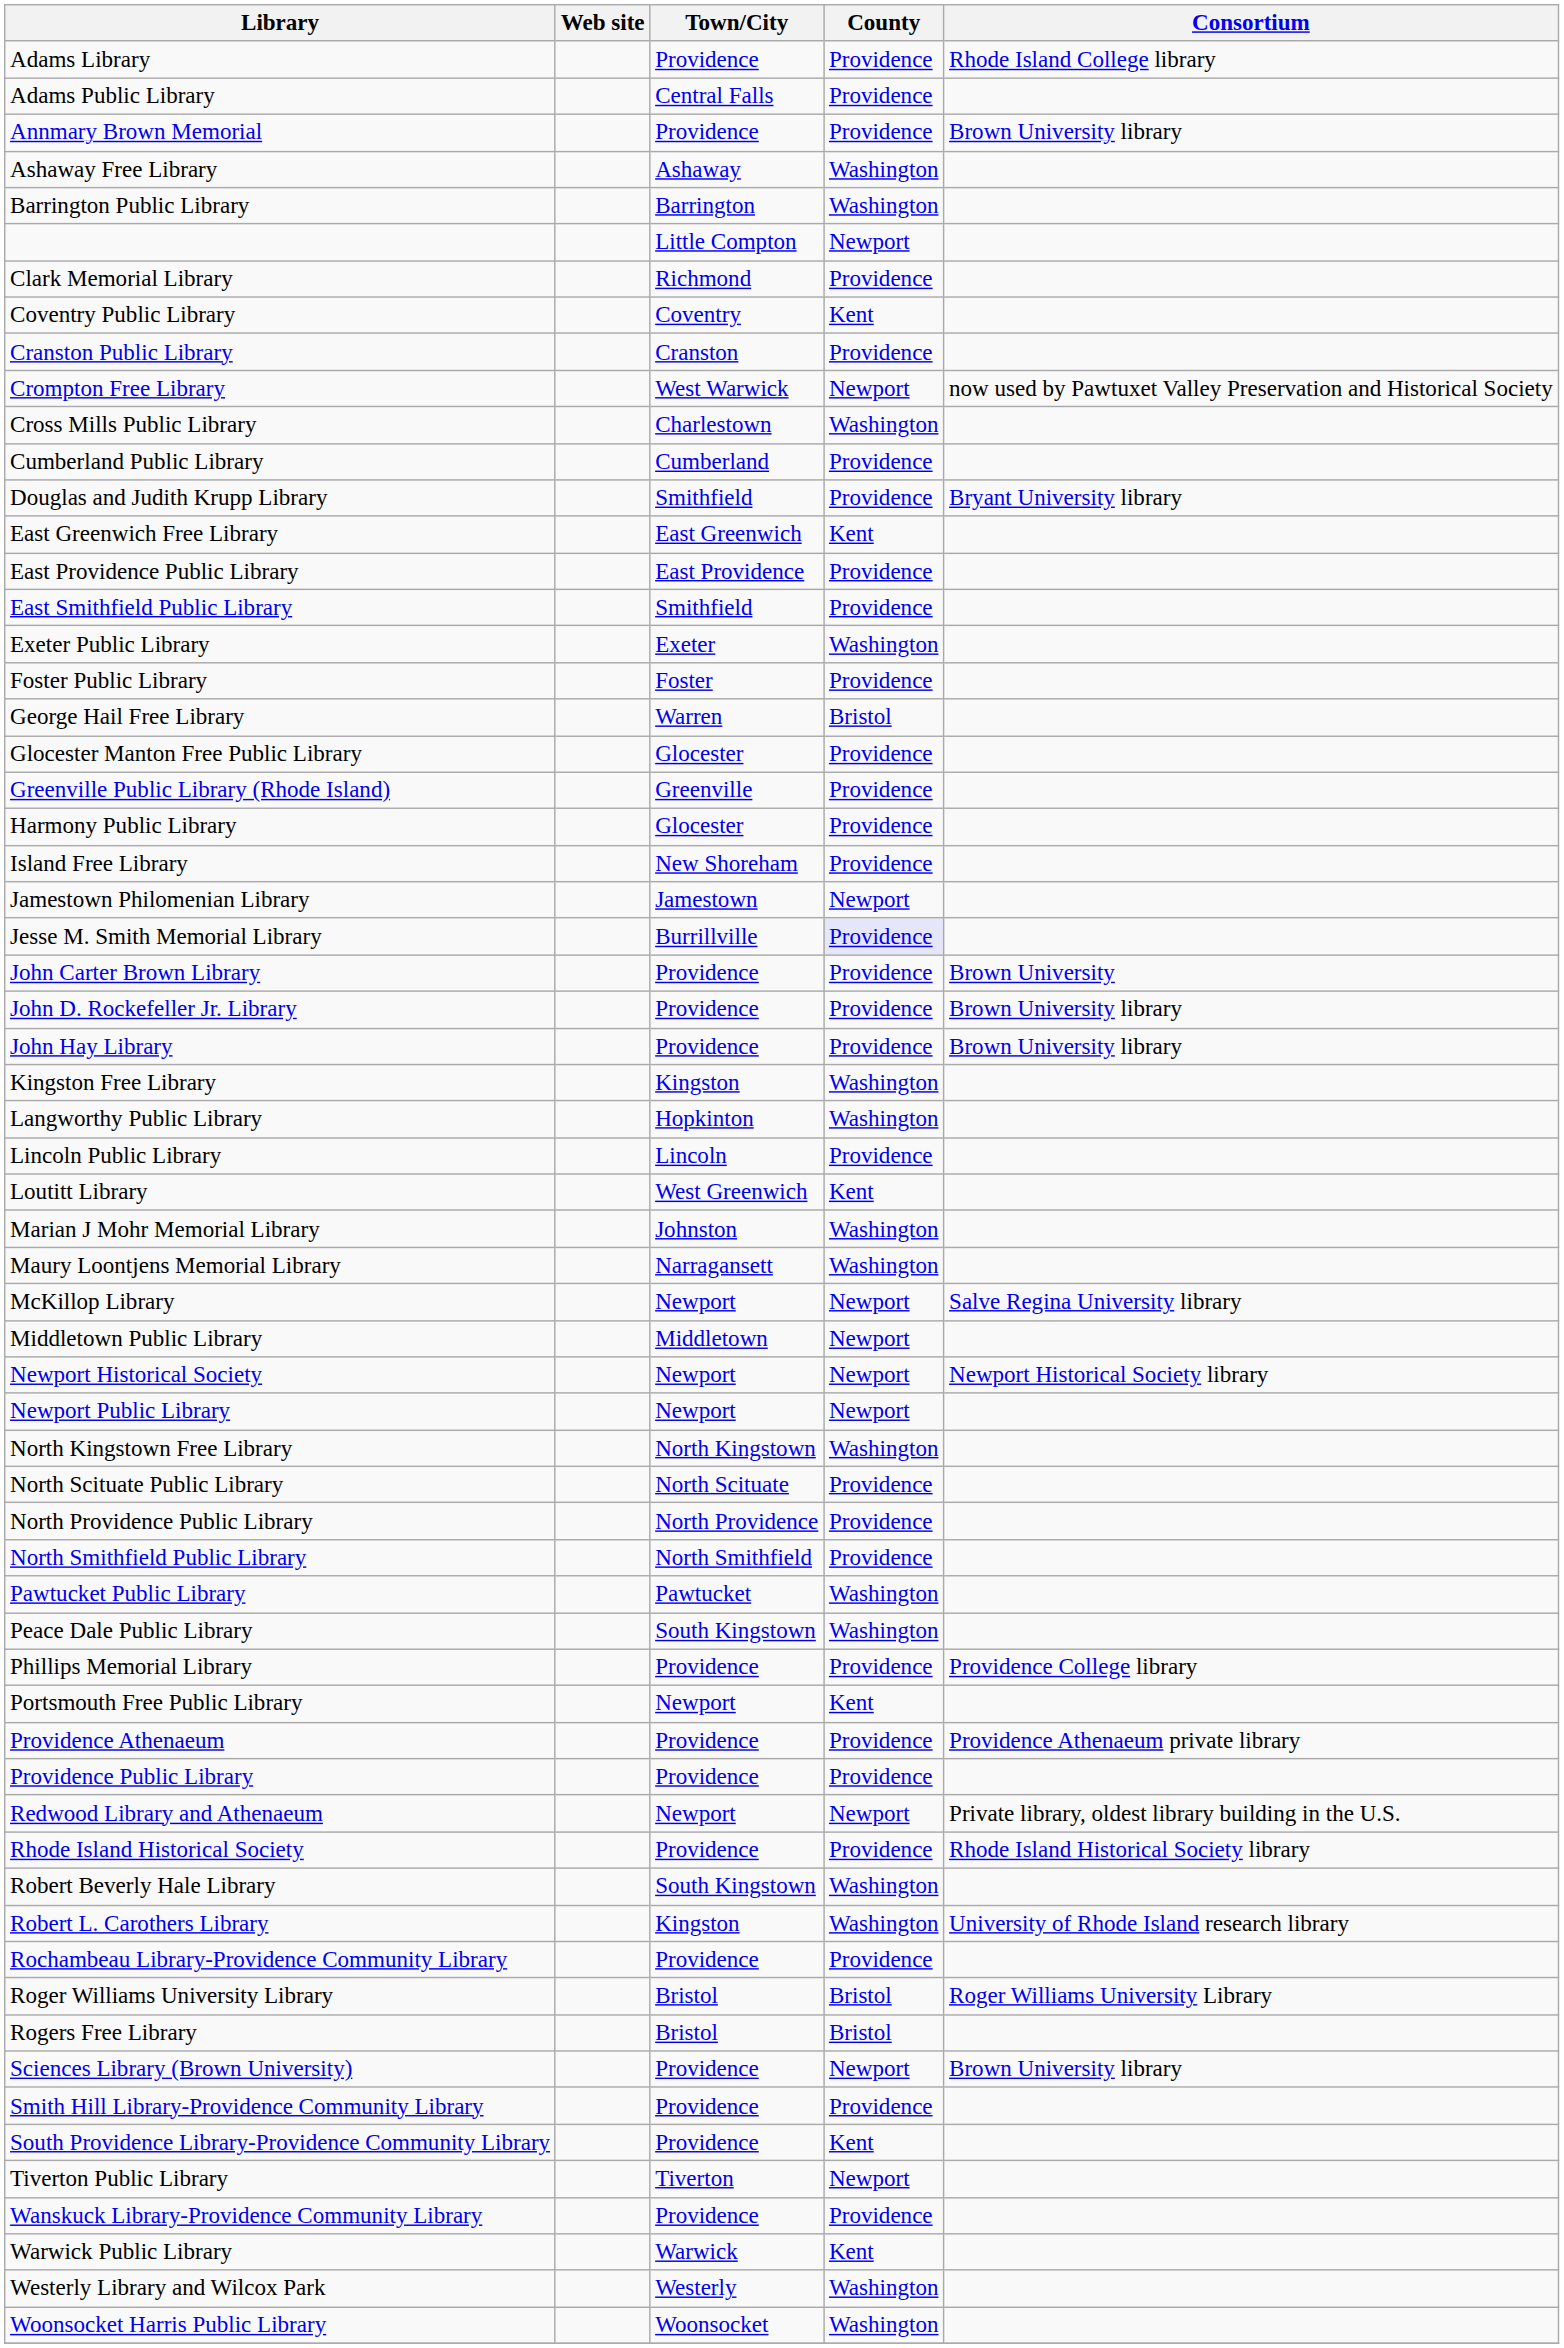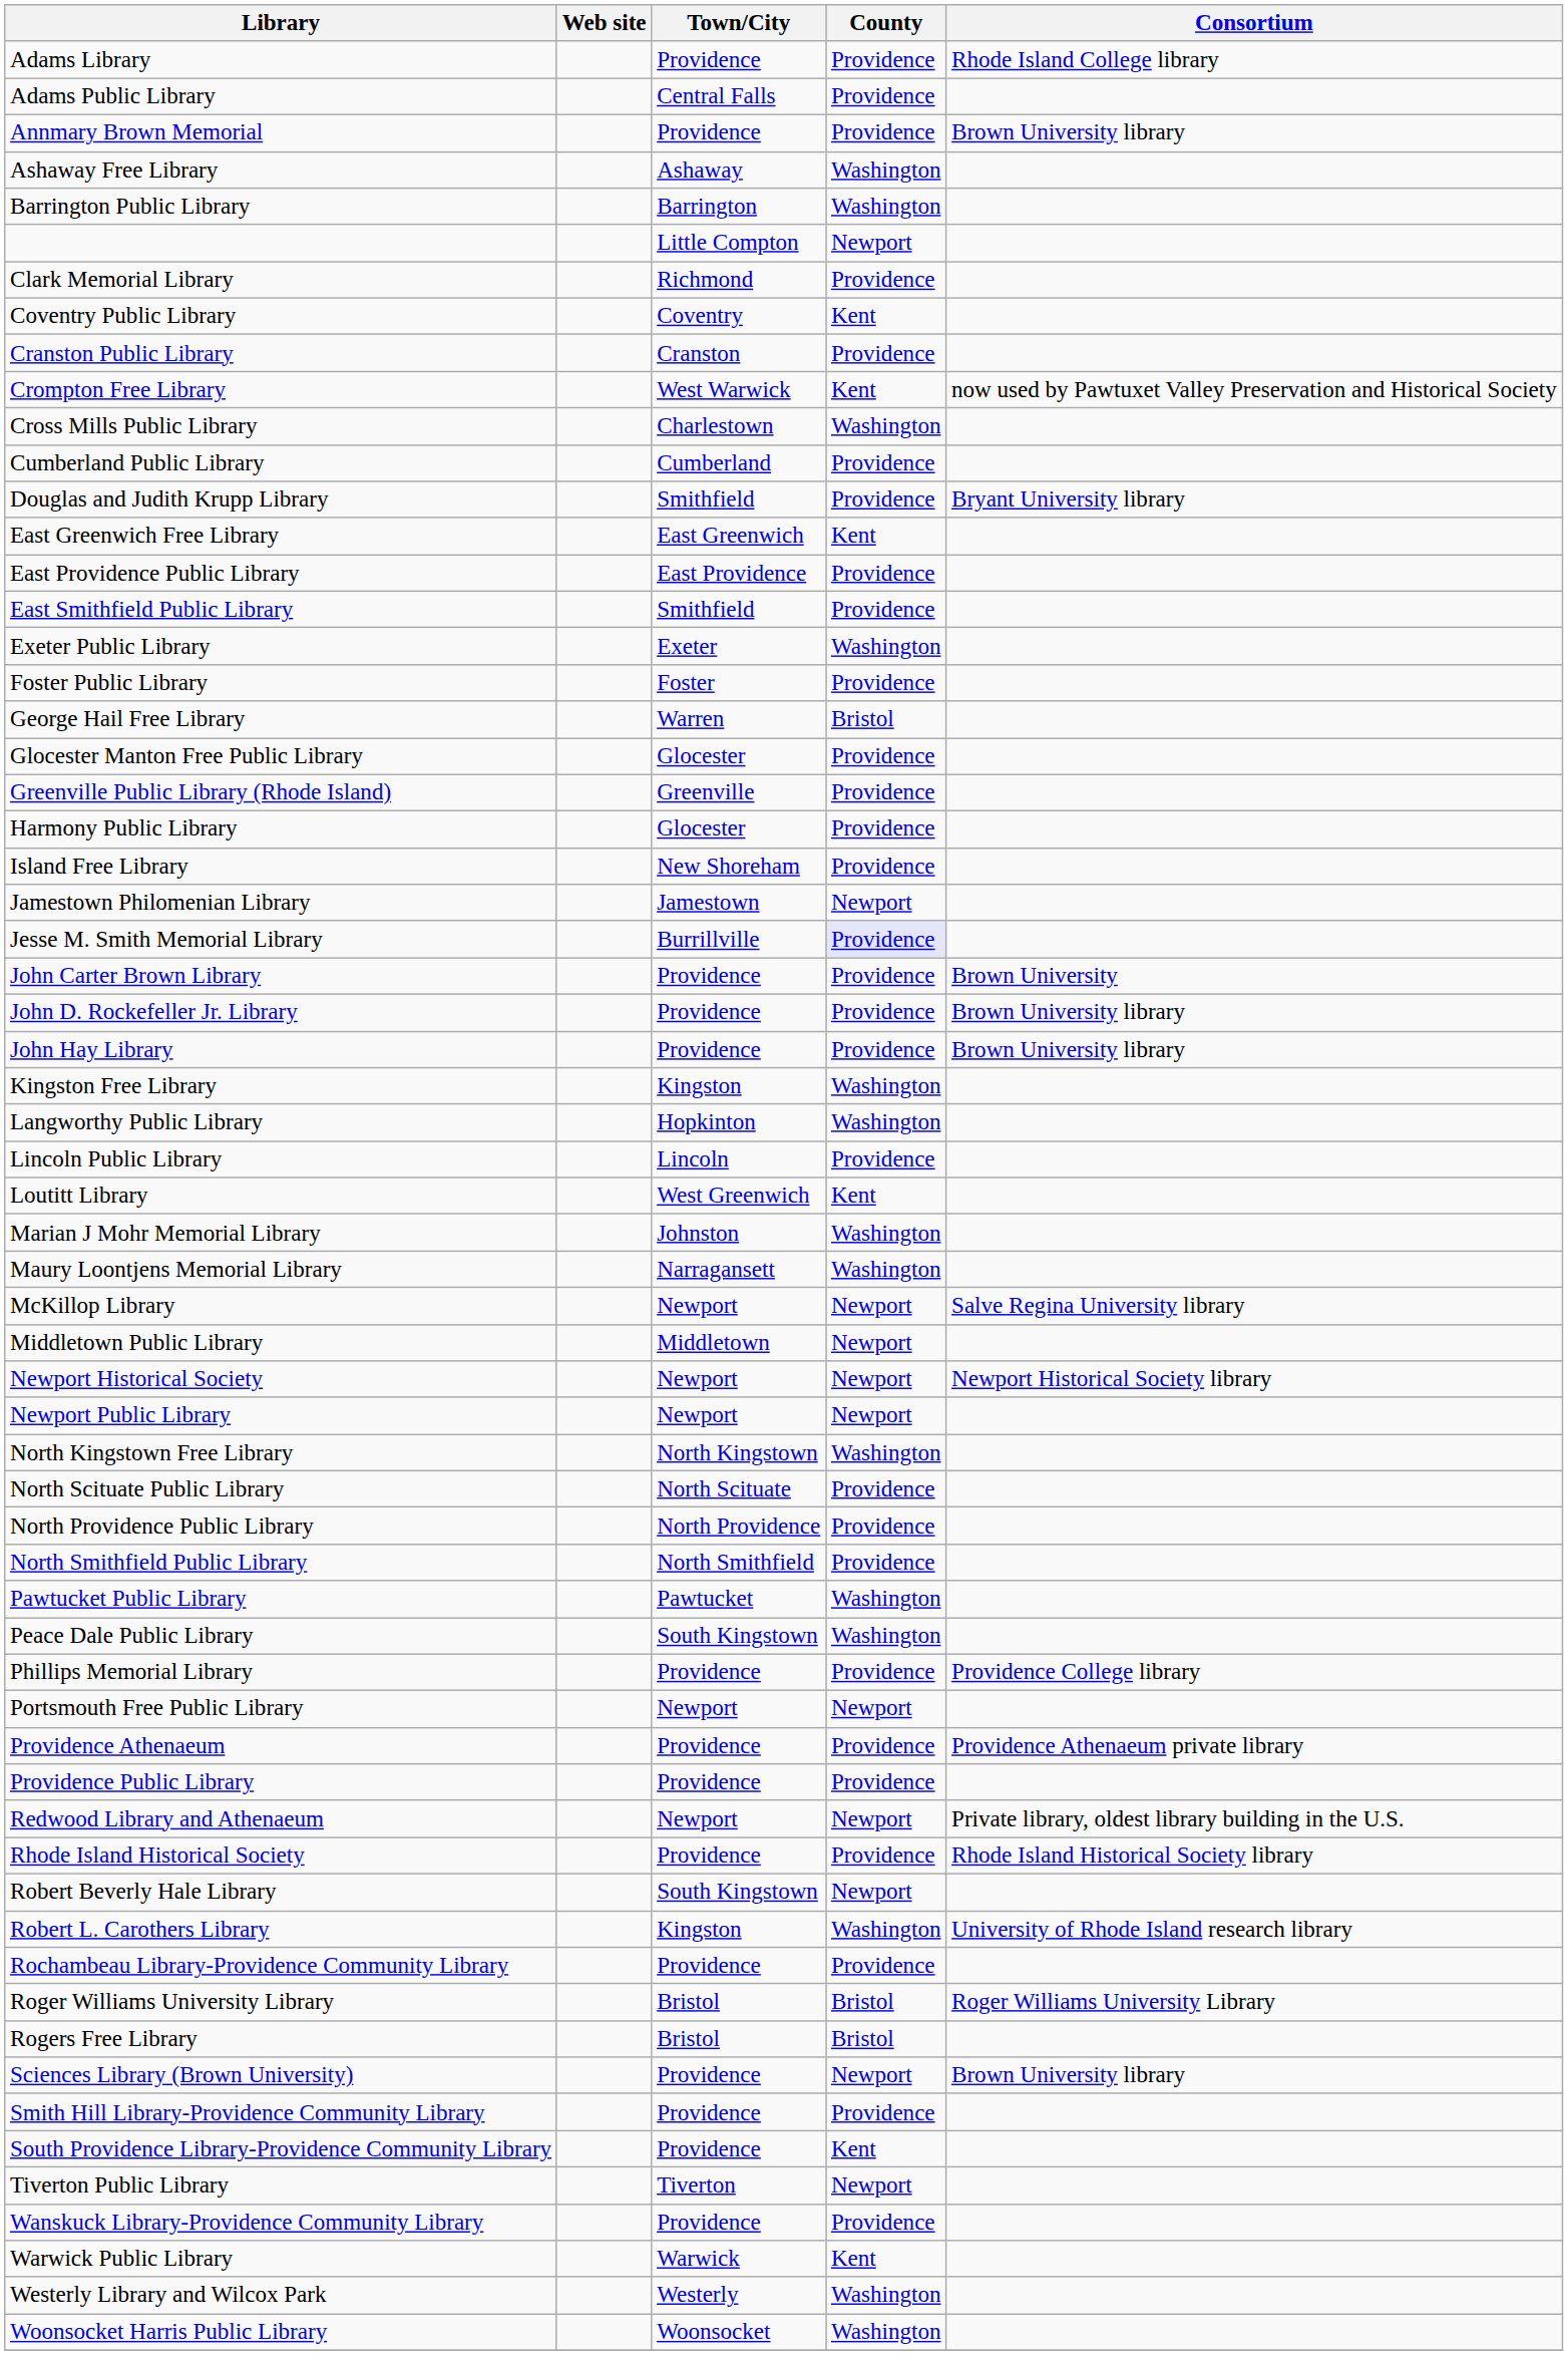 <table class="wikitable sortable">
 <tr>
 <th>Library</th>
 <th>Web site</th>
 <th>Town/City</th>
 <th>County</th>
 <th><a href='#'>Consortium</a></th>
 </tr>
 <tr>
 <td>Adams Library</td>
 <td></td>
 <td><a href='#'>Providence</a></td>
 <td><a href='#'>Providence</a></td>
 <td><a href='#'>Rhode Island College</a> library</td>
 </tr>
 <tr>
 <td>Adams Public Library</td>
 <td></td>
 <td><a href='#'>Central Falls</a></td>
 <td><a href='#'>Providence</a></td>
 <td></td>
 </tr>
 <tr>
 <td><a href='#'>Annmary Brown Memorial</a></td>
 <td></td>
 <td><a href='#'>Providence</a></td>
 <td><a href='#'>Providence</a></td>
 <td><a href='#'>Brown University</a> library</td>
 </tr>
 <tr>
 <td>Ashaway Free Library</td>
 <td></td>
 <td><a href='#'>Ashaway</a></td>
 <td><a href='#'>Washington</a></td>
 <td></td>
 </tr>
 <tr>
 <td>Barrington Public Library</td>
 <td></td>
 <td><a href='#'>Barrington</a></td>
 <td><a href='#'>Washington</a></td>
 <td></td>
 </tr>
 <tr>
 <td></td>
 <td></td>
 <td><a href='#'>Little Compton</a></td>
 <td><a href='#'>Newport</a></td>
 <td></td>
 </tr>
 <tr>
 <td>Clark Memorial Library</td>
 <td></td>
 <td><a href='#'>Richmond</a></td>
 <td><a href='#'>Providence</a></td>
 <td></td>
 </tr>
 <tr>
 <td>Coventry Public Library</td>
 <td></td>
 <td><a href='#'>Coventry</a></td>
 <td><a href='#'>Kent</a></td>
 <td></td>
 </tr>
 <tr>
 <td><a href='#'>Cranston Public Library</a></td>
 <td></td>
 <td><a href='#'>Cranston</a></td>
 <td><a href='#'>Providence</a></td>
 <td></td>
 </tr>
 <tr>
 <td><a href='#'>Crompton Free Library</a></td>
 <td></td>
 <td><a href='#'>West Warwick</a></td>
-<td><a href='#'>Newport</a></td>
+<td><a href='#'>Kent</a></td>
 <td>now used by Pawtuxet Valley Preservation and Historical Society</td>
 </tr>
 <tr>
 <td>Cross Mills Public Library</td>
 <td></td>
 <td><a href='#'>Charlestown</a></td>
 <td><a href='#'>Washington</a></td>
 <td></td>
 </tr>
 <tr>
 <td>Cumberland Public Library</td>
 <td></td>
 <td><a href='#'>Cumberland</a></td>
 <td><a href='#'>Providence</a></td>
 <td></td>
 </tr>
 <tr>
 <td>Douglas and Judith Krupp Library</td>
 <td></td>
 <td><a href='#'>Smithfield</a></td>
 <td><a href='#'>Providence</a></td>
 <td><a href='#'>Bryant University</a> library</td>
 </tr>
 <tr>
 <td>East Greenwich Free Library</td>
 <td></td>
 <td><a href='#'>East Greenwich</a></td>
 <td><a href='#'>Kent</a></td>
 <td></td>
 </tr>
 <tr>
 <td>East Providence Public Library</td>
 <td></td>
 <td><a href='#'>East Providence</a></td>
 <td><a href='#'>Providence</a></td>
 <td></td>
 </tr>
 <tr>
 <td><a href='#'>East Smithfield Public Library</a></td>
 <td></td>
 <td><a href='#'>Smithfield</a></td>
 <td><a href='#'>Providence</a></td>
 <td></td>
 </tr>
 <tr>
 <td>Exeter Public Library</td>
 <td></td>
 <td><a href='#'>Exeter</a></td>
 <td><a href='#'>Washington</a></td>
 <td></td>
 </tr>
 <tr>
 <td>Foster Public Library</td>
 <td></td>
 <td><a href='#'>Foster</a></td>
 <td><a href='#'>Providence</a></td>
 <td></td>
 </tr>
 <tr>
 <td>George Hail Free Library</td>
 <td></td>
 <td><a href='#'>Warren</a></td>
 <td><a href='#'>Bristol</a></td>
 <td></td>
 </tr>
 <tr>
 <td>Glocester Manton Free Public Library</td>
 <td></td>
 <td><a href='#'>Glocester</a></td>
 <td><a href='#'>Providence</a></td>
 <td></td>
 </tr>
 <tr>
 <td><a href='#'>Greenville Public Library (Rhode Island)</a></td>
 <td></td>
 <td><a href='#'>Greenville</a></td>
 <td><a href='#'>Providence</a></td>
 <td></td>
 </tr>
 <tr>
 <td>Harmony Public Library</td>
 <td></td>
 <td><a href='#'>Glocester</a></td>
 <td><a href='#'>Providence</a></td>
 <td></td>
 </tr>
 <tr>
 <td>Island Free Library</td>
 <td></td>
 <td><a href='#'>New Shoreham</a></td>
 <td><a href='#'>Providence</a></td>
 <td></td>
 </tr>
 <tr>
 <td>Jamestown Philomenian Library</td>
 <td></td>
 <td><a href='#'>Jamestown</a></td>
 <td><a href='#'>Newport</a></td>
 <td></td>
 </tr>
 <tr>
 <td>Jesse M. Smith Memorial Library</td>
 <td></td>
 <td><a href='#'>Burrillville</a></td>
 <td style="background: lavender;"><a href='#'>Providence</a></td>
 <td></td>
 </tr>
 <tr>
 <td><a href='#'>John Carter Brown Library</a></td>
 <td></td>
 <td><a href='#'>Providence</a></td>
 <td><a href='#'>Providence</a></td>
 <td><a href='#'>Brown University</a></td>
 </tr>
 <tr>
 <td><a href='#'>John D. Rockefeller Jr. Library</a></td>
 <td></td>
 <td><a href='#'>Providence</a></td>
 <td><a href='#'>Providence</a></td>
 <td><a href='#'>Brown University</a> library</td>
 </tr>
 <tr>
 <td><a href='#'>John Hay Library</a></td>
 <td></td>
 <td><a href='#'>Providence</a></td>
 <td><a href='#'>Providence</a></td>
 <td><a href='#'>Brown University</a> library</td>
 </tr>
 <tr>
 <td>Kingston Free Library</td>
 <td></td>
 <td><a href='#'>Kingston</a></td>
 <td><a href='#'>Washington</a></td>
 <td></td>
 </tr>
 <tr>
 <td>Langworthy Public Library</td>
 <td></td>
 <td><a href='#'>Hopkinton</a></td>
 <td><a href='#'>Washington</a></td>
 <td></td>
 </tr>
 <tr>
 <td>Lincoln Public Library</td>
 <td></td>
 <td><a href='#'>Lincoln</a></td>
 <td><a href='#'>Providence</a></td>
 <td></td>
 </tr>
 <tr>
 <td>Loutitt Library</td>
 <td></td>
 <td><a href='#'>West Greenwich</a></td>
 <td><a href='#'>Kent</a></td>
 <td></td>
 </tr>
 <tr>
 <td>Marian J Mohr Memorial Library</td>
 <td></td>
 <td><a href='#'>Johnston</a></td>
 <td><a href='#'>Washington</a></td>
 <td></td>
 </tr>
 <tr>
 <td>Maury Loontjens Memorial Library</td>
 <td></td>
 <td><a href='#'>Narragansett</a></td>
 <td><a href='#'>Washington</a></td>
 <td></td>
 </tr>
 <tr>
 <td>McKillop Library</td>
 <td></td>
 <td><a href='#'>Newport</a></td>
 <td><a href='#'>Newport</a></td>
 <td><a href='#'>Salve Regina University</a> library</td>
 </tr>
 <tr>
 <td>Middletown Public Library</td>
 <td></td>
 <td><a href='#'>Middletown</a></td>
 <td><a href='#'>Newport</a></td>
 <td></td>
 </tr>
 <tr>
 <td><a href='#'>Newport Historical Society</a></td>
 <td></td>
 <td><a href='#'>Newport</a></td>
 <td><a href='#'>Newport</a></td>
 <td><a href='#'>Newport Historical Society</a> library</td>
 </tr>
 <tr>
 <td><a href='#'>Newport Public Library</a></td>
 <td></td>
 <td><a href='#'>Newport</a></td>
 <td><a href='#'>Newport</a></td>
 <td></td>
 </tr>
 <tr>
 <td>North Kingstown Free Library</td>
 <td></td>
 <td><a href='#'>North Kingstown</a></td>
 <td><a href='#'>Washington</a></td>
 <td></td>
 </tr>
 <tr>
 <td>North Scituate Public Library</td>
 <td></td>
 <td><a href='#'>North Scituate</a></td>
 <td><a href='#'>Providence</a></td>
 <td></td>
 </tr>
 <tr>
 <td>North Providence Public Library</td>
 <td></td>
 <td><a href='#'>North Providence</a></td>
 <td><a href='#'>Providence</a></td>
 <td></td>
 </tr>
 <tr>
 <td><a href='#'>North Smithfield Public Library</a></td>
 <td></td>
 <td><a href='#'>North Smithfield</a></td>
 <td><a href='#'>Providence</a></td>
 <td></td>
 </tr>
 <tr>
 <td><a href='#'>Pawtucket Public Library</a></td>
 <td></td>
 <td><a href='#'>Pawtucket</a></td>
 <td><a href='#'>Washington</a></td>
 <td></td>
 </tr>
 <tr>
 <td>Peace Dale Public Library</td>
 <td></td>
 <td><a href='#'>South Kingstown</a></td>
 <td><a href='#'>Washington</a></td>
 <td></td>
 </tr>
 <tr>
 <td>Phillips Memorial Library</td>
 <td></td>
 <td><a href='#'>Providence</a></td>
 <td><a href='#'>Providence</a></td>
 <td><a href='#'>Providence College</a> library</td>
 </tr>
 <tr>
 <td>Portsmouth Free Public Library</td>
 <td></td>
 <td><a href='#'>Newport</a></td>
-<td><a href='#'>Kent</a></td>
+<td><a href='#'>Newport</a></td>
 <td></td>
 </tr>
 <tr>
 <td><a href='#'>Providence Athenaeum</a></td>
 <td></td>
 <td><a href='#'>Providence</a></td>
 <td><a href='#'>Providence</a></td>
 <td><a href='#'>Providence Athenaeum</a> private library</td>
 </tr>
 <tr>
 <td><a href='#'>Providence Public Library</a></td>
 <td></td>
 <td><a href='#'>Providence</a></td>
 <td><a href='#'>Providence</a></td>
 <td></td>
 </tr>
 <tr>
 <td><a href='#'>Redwood Library and Athenaeum</a></td>
 <td></td>
 <td><a href='#'>Newport</a></td>
 <td><a href='#'>Newport</a></td>
 <td>Private library, oldest library building in the U.S.</td>
 </tr>
 <tr>
 <td><a href='#'>Rhode Island Historical Society</a></td>
 <td></td>
 <td><a href='#'>Providence</a></td>
 <td><a href='#'>Providence</a></td>
 <td><a href='#'>Rhode Island Historical Society</a> library</td>
 </tr>
 <tr>
 <td>Robert Beverly Hale Library</td>
 <td></td>
 <td><a href='#'>South Kingstown</a></td>
-<td><a href='#'>Washington</a></td>
+<td><a href='#'>Newport</a></td>
 <td></td>
 </tr>
 <tr>
 <td><a href='#'>Robert L. Carothers Library</a></td>
 <td></td>
 <td><a href='#'>Kingston</a></td>
 <td><a href='#'>Washington</a></td>
 <td><a href='#'>University of Rhode Island</a> research library</td>
 </tr>
 <tr>
 <td><a href='#'>Rochambeau Library-Providence Community Library</a></td>
 <td></td>
 <td><a href='#'>Providence</a></td>
 <td><a href='#'>Providence</a></td>
 <td></td>
 </tr>
 <tr>
 <td>Roger Williams University Library</td>
 <td></td>
 <td><a href='#'>Bristol</a></td>
 <td><a href='#'>Bristol</a></td>
 <td><a href='#'>Roger Williams University</a> Library</td>
 </tr>
 <tr>
 <td>Rogers Free Library</td>
 <td></td>
 <td><a href='#'>Bristol</a></td>
 <td><a href='#'>Bristol</a></td>
 <td></td>
 </tr>
 <tr>
 <td><a href='#'>Sciences Library (Brown University)</a></td>
 <td></td>
 <td><a href='#'>Providence</a></td>
 <td><a href='#'>Newport</a></td>
 <td><a href='#'>Brown University</a> library</td>
 </tr>
 <tr>
 <td><a href='#'>Smith Hill Library-Providence Community Library</a></td>
 <td></td>
 <td><a href='#'>Providence</a></td>
 <td><a href='#'>Providence</a></td>
 <td></td>
 </tr>
 <tr>
 <td><a href='#'>South Providence Library-Providence Community Library</a></td>
 <td></td>
 <td><a href='#'>Providence</a></td>
 <td><a href='#'>Kent</a></td>
 <td></td>
 </tr>
 <tr>
 <td>Tiverton Public Library</td>
 <td></td>
 <td><a href='#'>Tiverton</a></td>
 <td><a href='#'>Newport</a></td>
 <td></td>
 </tr>
 <tr>
 <td><a href='#'>Wanskuck Library-Providence Community Library</a></td>
 <td></td>
 <td><a href='#'>Providence</a></td>
 <td><a href='#'>Providence</a></td>
 <td></td>
 </tr>
 <tr>
 <td>Warwick Public Library</td>
 <td></td>
 <td><a href='#'>Warwick</a></td>
 <td><a href='#'>Kent</a></td>
 <td></td>
 </tr>
 <tr>
 <td>Westerly Library and Wilcox Park</td>
 <td></td>
 <td><a href='#'>Westerly</a></td>
 <td><a href='#'>Washington</a></td>
 <td></td>
 </tr>
 <tr>
 <td><a href='#'>Woonsocket Harris Public Library</a></td>
 <td></td>
 <td><a href='#'>Woonsocket</a></td>
 <td><a href='#'>Washington</a></td>
 <td></td>
 </tr>
 <tr>
 </tr>
 </table>
